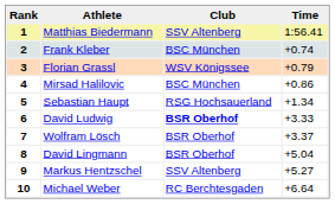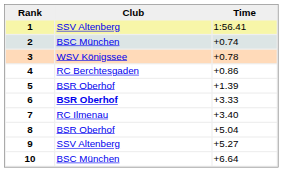 <table style="border:1px solid #808080; background-color:#EFEFEF;" cellspacing="2" cellpadding="2" width="450">
 <tr bgcolor="#EFEFEF">
 <th>Rank</th>
-<th>Athlete</th>
 <th>Club</th>
 <th>Time</th>
 </tr>
 <tr valign="top" bgcolor="#F7F6A8">
 <th>1</th>
-<td><a href='#'>Matthias Biedermann</a></td>
 <td><a href='#'>SSV Altenberg</a></td>
 <td>1:56.41</td>
 </tr>
 <tr valign="top" bgcolor="#DCE5E5">
 <th>2</th>
-<td><a href='#'>Frank Kleber</a></td>
 <td><a href='#'>BSC München</a></td>
 <td>+0.74</td>
 </tr>
 <tr valign="top" bgcolor="#FFDAB9">
 <th>3</th>
-<td><a href='#'>Florian Grassl</a></td>
 <td><a href='#'>WSV Königssee</a></td>
-<td>+0.79</td>
+<td>+0.78</td>
 </tr>
 <tr valign="top" bgcolor="#FFFFFF">
 <th>4</th>
-<td><a href='#'>Mirsad Halilovic</a></td>
-<td><a href='#'>BSC München</a></td>
+<td><a href='#'>RC Berchtesgaden</a></td>
 <td>+0.86</td>
 </tr>
 <tr valign="top" bgcolor="#FFFFFF">
 <th>5</th>
-<td><a href='#'>Sebastian Haupt</a></td>
-<td><a href='#'>RSG Hochsauerland</a></td>
-<td>+1.34</td>
+<td><a href='#'>BSR Oberhof</a></td>
+<td>+1.39</td>
 </tr>
 <tr valign="top" bgcolor="#FFFFFF">
 <th>6</th>
-<td><a href='#'>David Ludwig</a></td>
 <td><strong><a href='#'>BSR Oberhof</a></strong></td>
 <td>+3.33</td>
 </tr>
 <tr valign="top" bgcolor="#FFFFFF">
 <th>7</th>
-<td><a href='#'>Wolfram Lösch</a></td>
-<td><a href='#'>BSR Oberhof</a></td>
-<td>+3.37</td>
+<td><a href='#'>RC Ilmenau</a></td>
+<td>+3.40</td>
 </tr>
 <tr valign="top" bgcolor="#FFFFFF">
 <th>8</th>
-<td><a href='#'>David Lingmann</a></td>
 <td><a href='#'>BSR Oberhof</a></td>
 <td>+5.04</td>
 </tr>
 <tr valign="top" bgcolor="#FFFFFF">
 <th>9</th>
-<td><a href='#'>Markus Hentzschel</a></td>
 <td><a href='#'>SSV Altenberg</a></td>
 <td>+5.27</td>
 </tr>
 <tr valign="top" bgcolor="#FFFFFF">
 <th>10</th>
-<td><a href='#'>Michael Weber</a></td>
-<td><a href='#'>RC Berchtesgaden</a></td>
+<td><a href='#'>BSC München</a></td>
 <td>+6.64</td>
 </tr>
 </table>
